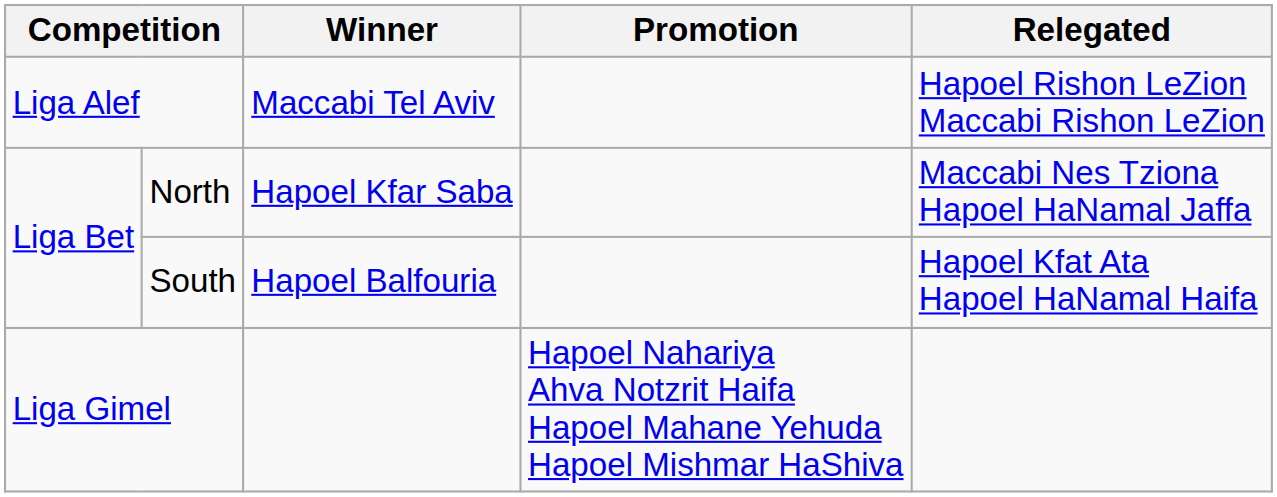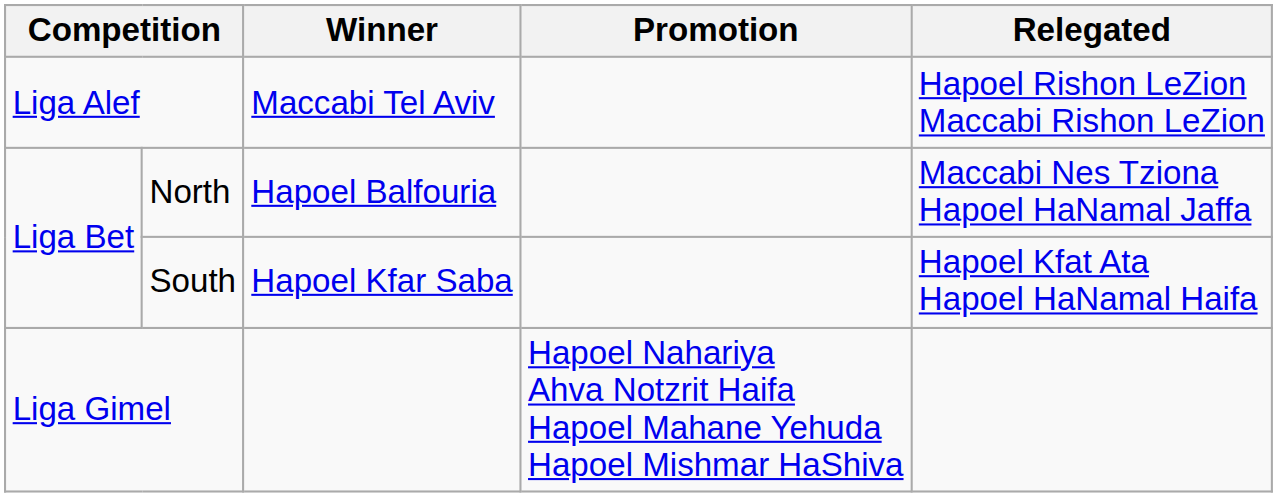 <table class="wikitable">
 <tr>
 <th colspan="2">Competition</th>
 <th>Winner</th>
 <th>Promotion</th>
 <th>Relegated</th>
 </tr>
 <tr>
 <td colspan="2"><a href='#'>Liga Alef</a></td>
 <td><a href='#'>Maccabi Tel Aviv</a></td>
 <td></td>
 <td><a href='#'>Hapoel Rishon LeZion</a><br><a href='#'>Maccabi Rishon LeZion</a></td>
 </tr>
 <tr>
 <td rowspan="2"><a href='#'>Liga Bet</a></td>
 <td>North</td>
-<td><a href='#'>Hapoel Kfar Saba</a></td>
+<td><a href='#'>Hapoel Balfouria</a></td>
 <td></td>
 <td><a href='#'>Maccabi Nes Tziona</a><br><a href='#'>Hapoel HaNamal Jaffa</a></td>
 </tr>
 <tr>
 <td>South</td>
-<td><a href='#'>Hapoel Balfouria</a></td>
+<td><a href='#'>Hapoel Kfar Saba</a></td>
 <td></td>
 <td><a href='#'>Hapoel Kfat Ata</a><br><a href='#'>Hapoel HaNamal Haifa</a> </td>
 </tr>
 <tr>
 <td colspan="2"><a href='#'>Liga Gimel</a></td>
 <td></td>
 <td><a href='#'>Hapoel Nahariya</a> <br><a href='#'>Ahva Notzrit Haifa</a> <br><a href='#'>Hapoel Mahane Yehuda</a> <br><a href='#'>Hapoel Mishmar HaShiva</a></td>
 <td></td>
 </tr>
 </table>
